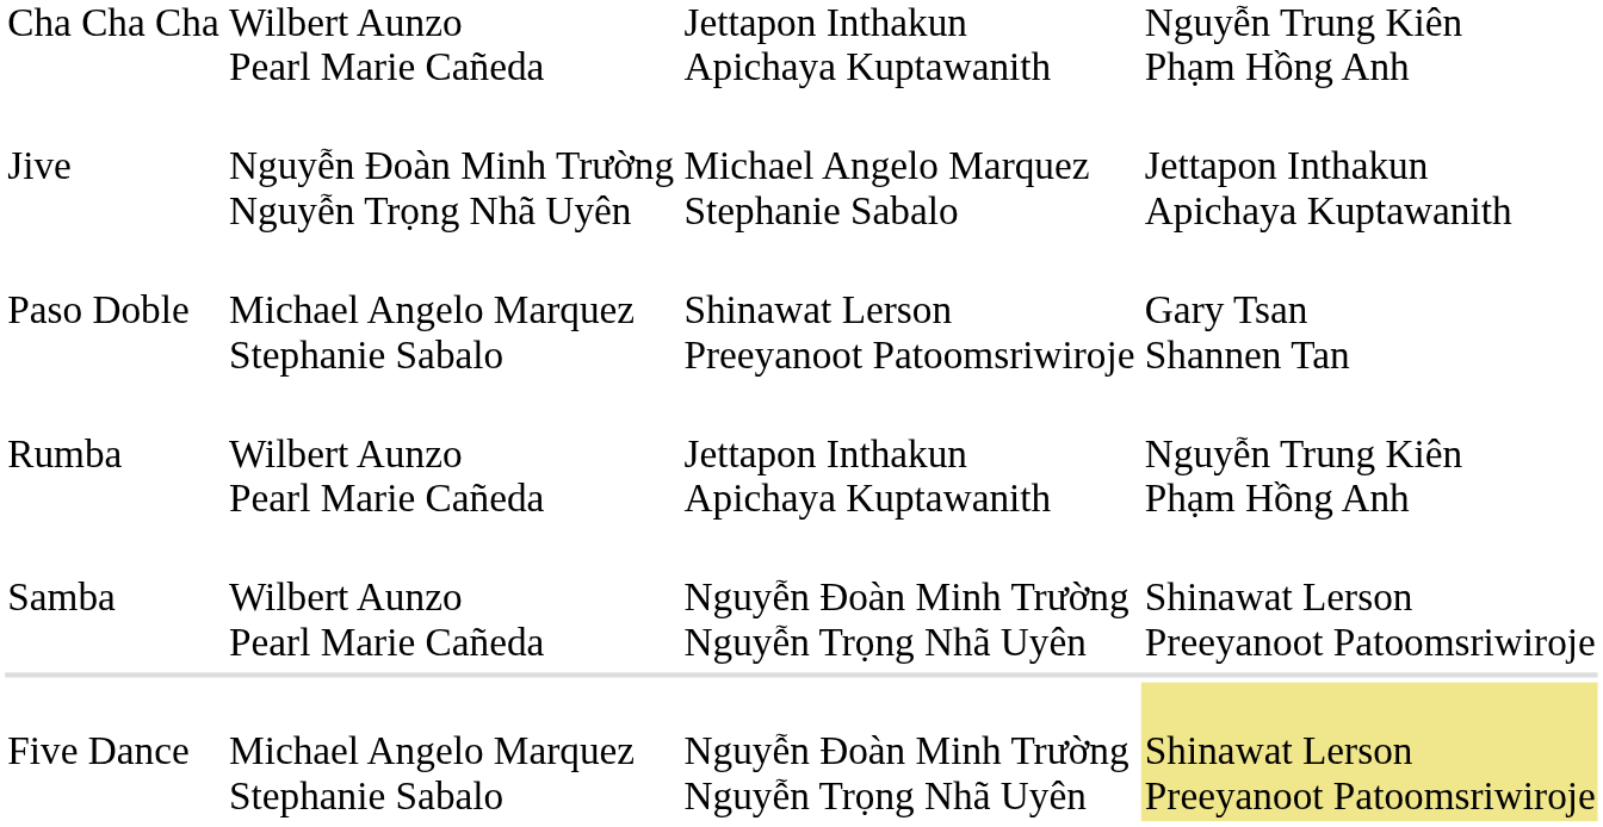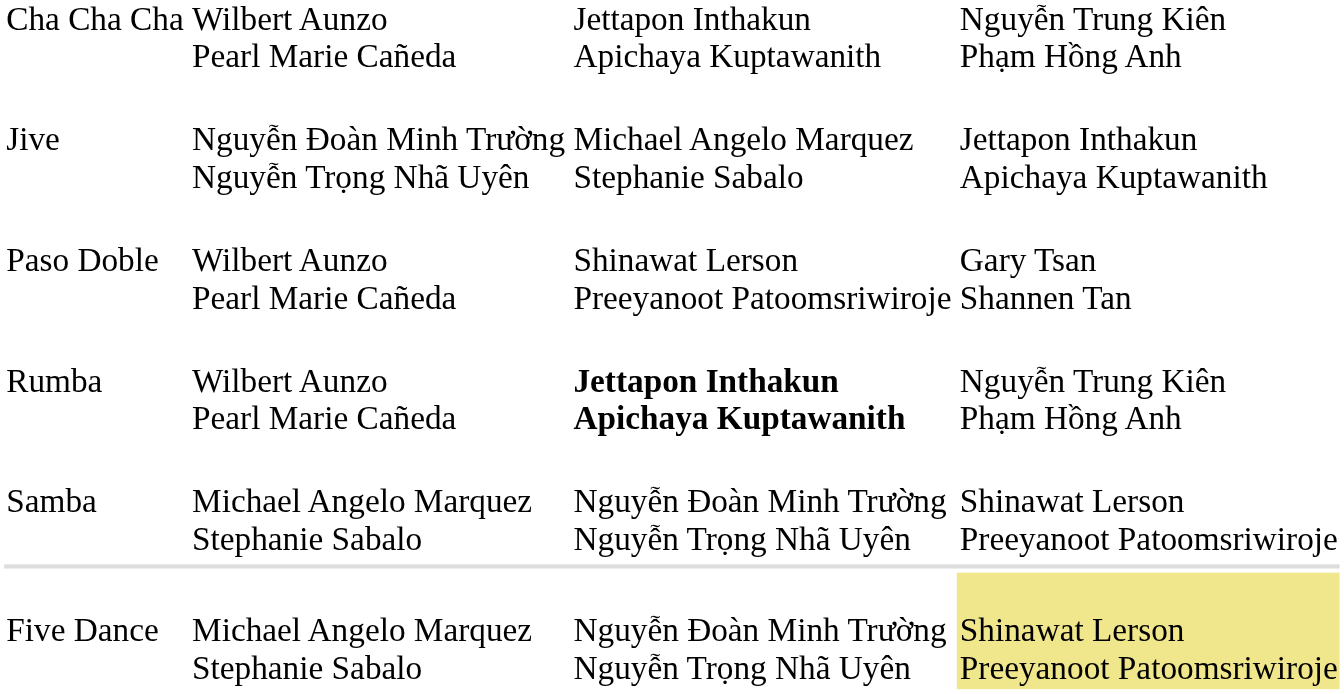 <table>
 <tr>
 <td>Cha Cha Cha</td>
 <td><br>Wilbert Aunzo<br>Pearl Marie Cañeda</td>
 <td><br>Jettapon Inthakun<br>Apichaya Kuptawanith</td>
 <td><br>Nguyễn Trung Kiên<br>Phạm Hồng Anh</td>
 </tr>
 <tr>
 <td>Jive</td>
 <td><br>Nguyễn Đoàn Minh Trường<br>Nguyễn Trọng Nhã Uyên</td>
 <td><br>Michael Angelo Marquez<br>Stephanie Sabalo</td>
 <td><br>Jettapon Inthakun<br>Apichaya Kuptawanith</td>
 </tr>
 <tr>
 <td>Paso Doble</td>
-<td><br>Michael Angelo Marquez<br>Stephanie Sabalo</td>
+<td><br>Wilbert Aunzo<br>Pearl Marie Cañeda</td>
 <td><br>Shinawat Lerson<br>Preeyanoot Patoomsriwiroje</td>
 <td><br>Gary Tsan<br>Shannen Tan</td>
 </tr>
 <tr>
 <td>Rumba</td>
 <td><br>Wilbert Aunzo<br>Pearl Marie Cañeda</td>
-<td><br>Jettapon Inthakun<br>Apichaya Kuptawanith</td>
+<td><strong><br>Jettapon Inthakun<br>Apichaya Kuptawanith</strong></td>
 <td><br>Nguyễn Trung Kiên<br>Phạm Hồng Anh</td>
 </tr>
 <tr>
 <td>Samba</td>
-<td><br>Wilbert Aunzo<br>Pearl Marie Cañeda</td>
+<td><br>Michael Angelo Marquez<br>Stephanie Sabalo</td>
 <td><br>Nguyễn Đoàn Minh Trường<br>Nguyễn Trọng Nhã Uyên</td>
 <td><br>Shinawat Lerson<br>Preeyanoot Patoomsriwiroje</td>
 </tr>
 <tr style="background:#dddddd;">
 <td colspan=7></td>
 </tr>
 <tr>
 <td>Five Dance</td>
 <td><br>Michael Angelo Marquez <br>Stephanie Sabalo</td>
 <td><br>Nguyễn Đoàn Minh Trường<br>Nguyễn Trọng Nhã Uyên</td>
 <td style="background: khaki;"><br>Shinawat Lerson<br>Preeyanoot Patoomsriwiroje</td>
 </tr>
 </table>
